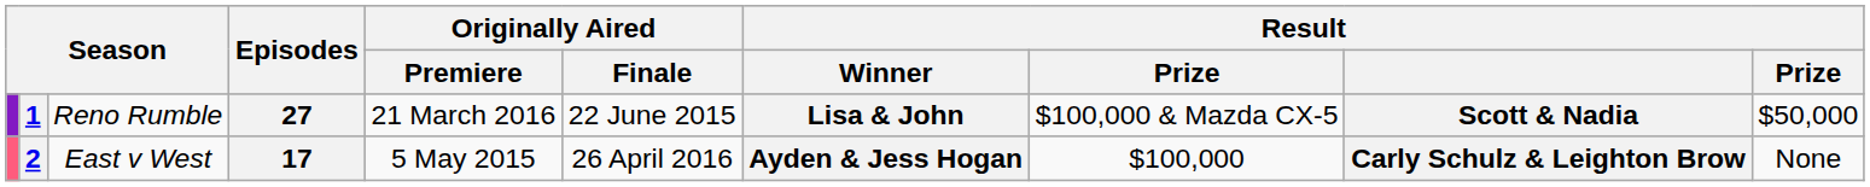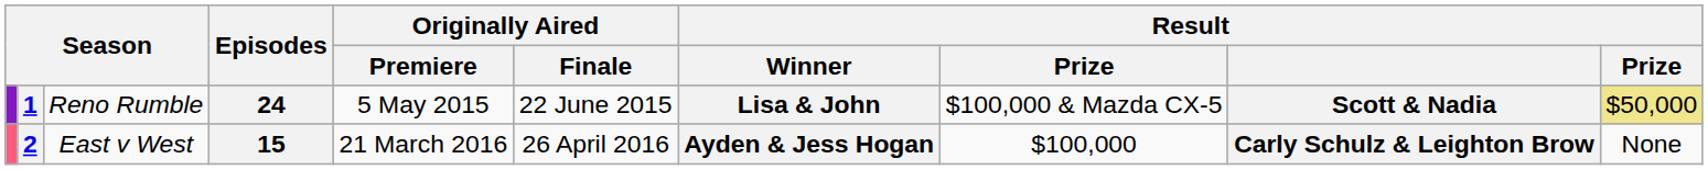 <table class="wikitable plainrowheaders" style="text-align:center; font-size:90%;">
 <tr>
 <th colspan="3" rowspan="2">Season</th>
 <th rowspan="2">Episodes</th>
 <th colspan="2">Originally Aired</th>
 <th colspan="4">Result</th>
 </tr>
 <tr>
 <th>Premiere</th>
 <th>Finale</th>
 <th>Winner</th>
 <th>Prize</th>
 <th></th>
 <th>Prize</th>
 </tr>
 <tr>
 <td style="background:#8219C3;"></td>
 <th><a href='#'>1</a></th>
 <td><em>Reno Rumble</em></td>
-<th>27</th>
-<td>21 March 2016</td>
+<th>24</th>
+<td>5 May 2015</td>
 <td>22 June 2015</td>
 <th>Lisa & John</th>
 <td>$100,000 & Mazda CX-5</td>
 <th>Scott & Nadia</th>
-<td>$50,000</td>
+<td style="background: khaki;">$50,000</td>
 </tr>
 <tr>
 <td style="background:#FF5C7D;"></td>
 <th><a href='#'>2</a></th>
 <td><em>East v West</em></td>
-<th>17</th>
-<td>5 May 2015</td>
+<th>15</th>
+<td>21 March 2016</td>
 <td>26 April 2016</td>
 <th>Ayden & Jess Hogan</th>
 <td>$100,000</td>
 <th>Carly Schulz & Leighton Brow</th>
 <td>None</td>
 </tr>
 </table>
